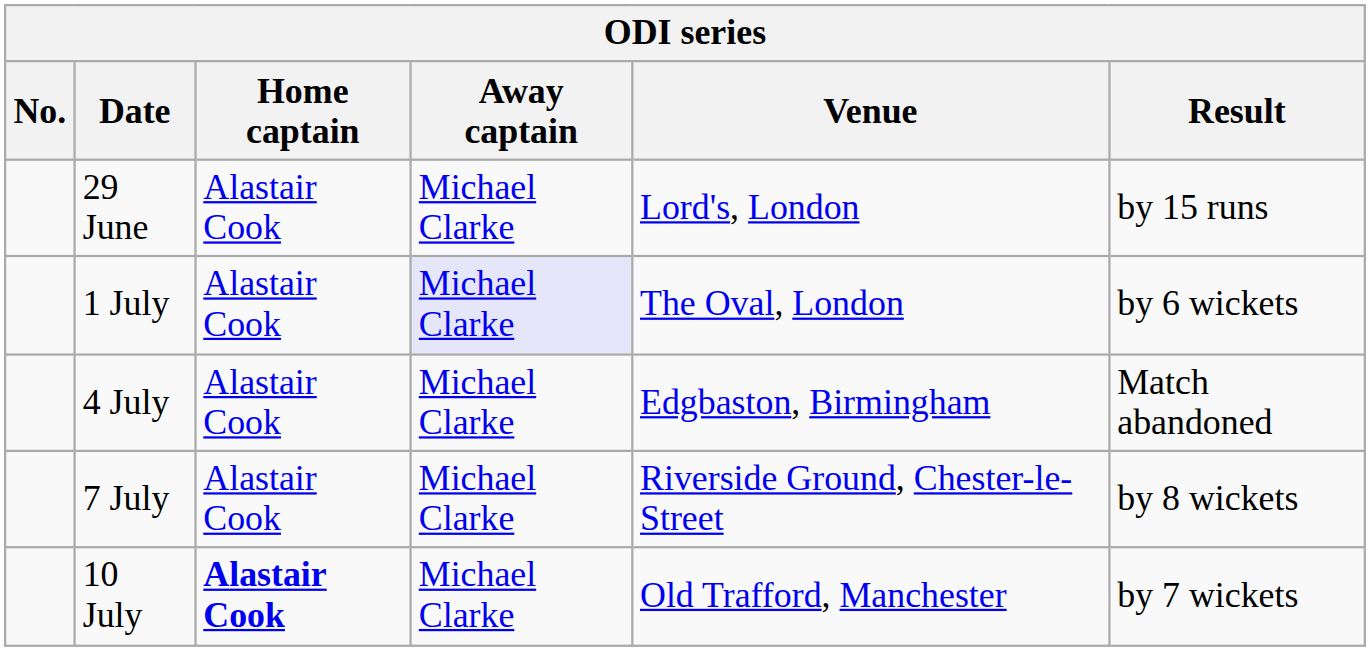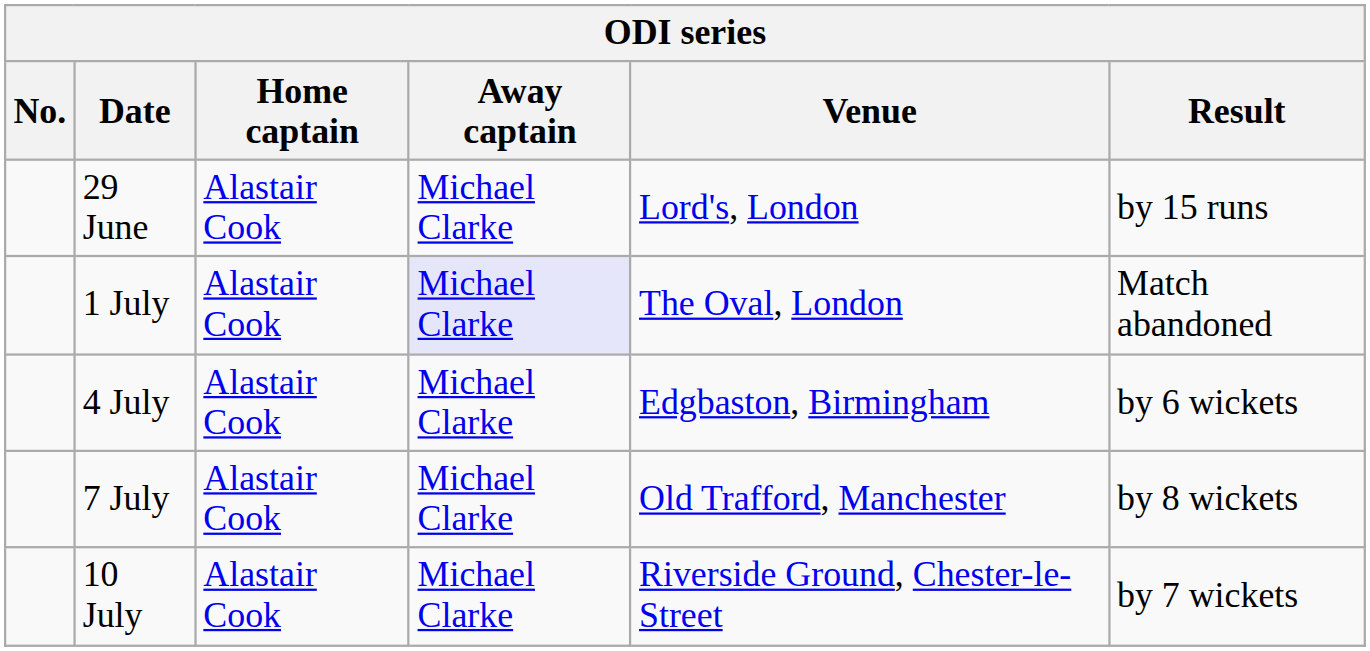 <table class="wikitable">
 <tr>
 <th colspan="9">ODI series</th>
 </tr>
 <tr>
 <th>No.</th>
 <th>Date</th>
 <th>Home captain</th>
 <th>Away captain</th>
 <th>Venue</th>
 <th>Result</th>
 </tr>
 <tr>
 <td></td>
 <td>29 June</td>
 <td><a href='#'>Alastair Cook</a></td>
 <td><a href='#'>Michael Clarke</a></td>
 <td><a href='#'>Lord's</a>, <a href='#'>London</a></td>
 <td> by 15 runs</td>
 </tr>
 <tr>
 <td></td>
 <td>1 July</td>
 <td><a href='#'>Alastair Cook</a></td>
 <td style="background: lavender;"><a href='#'>Michael Clarke</a></td>
 <td><a href='#'>The Oval</a>, <a href='#'>London</a></td>
-<td> by 6 wickets</td>
+<td>Match abandoned</td>
 </tr>
 <tr>
 <td></td>
 <td>4 July</td>
 <td><a href='#'>Alastair Cook</a></td>
 <td><a href='#'>Michael Clarke</a></td>
 <td><a href='#'>Edgbaston</a>, <a href='#'>Birmingham</a></td>
-<td>Match abandoned</td>
+<td> by 6 wickets</td>
 </tr>
 <tr>
 <td></td>
 <td>7 July</td>
 <td><a href='#'>Alastair Cook</a></td>
 <td><a href='#'>Michael Clarke</a></td>
-<td><a href='#'>Riverside Ground</a>, <a href='#'>Chester-le-Street</a></td>
+<td><a href='#'>Old Trafford</a>, <a href='#'>Manchester</a></td>
 <td> by 8 wickets</td>
 </tr>
 <tr>
 <td></td>
 <td>10 July</td>
-<td><strong><a href='#'>Alastair Cook</a></strong></td>
+<td><a href='#'>Alastair Cook</a></td>
 <td><a href='#'>Michael Clarke</a></td>
-<td><a href='#'>Old Trafford</a>, <a href='#'>Manchester</a></td>
+<td><a href='#'>Riverside Ground</a>, <a href='#'>Chester-le-Street</a></td>
 <td> by 7 wickets</td>
 </tr>
 </table>
